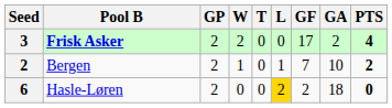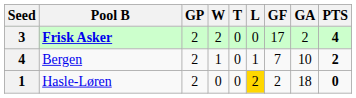 <table class="wikitable" width="400px" style="text-align:center">
 <tr>
 <th width="3%">Seed</th>
 <th width="40%">Pool B</th>
 <th width="5%">GP</th>
 <th width="5%">W</th>
 <th width="5%">T</th>
 <th width="5%">L</th>
 <th width="7.5%">GF</th>
 <th width="7.5%">GA</th>
 <th width="7.5%">PTS</th>
 </tr>
 <tr bgcolor=#ccffcc>
 <th>3</th>
 <td align=left><strong><a href='#'>Frisk Asker</a></strong></td>
 <td>2</td>
 <td>2</td>
 <td>0</td>
 <td>0</td>
 <td>17</td>
 <td>2</td>
 <td><strong>4</strong></td>
 </tr>
 <tr>
-<th>2</th>
+<th>4</th>
 <td align=left><a href='#'>Bergen</a></td>
 <td>2</td>
 <td>1</td>
 <td>0</td>
 <td>1</td>
 <td>7</td>
 <td>10</td>
 <td><strong>2</strong></td>
 </tr>
 <tr>
-<th>6</th>
+<th>1</th>
 <td align=left><a href='#'>Hasle-Løren</a></td>
 <td>2</td>
 <td>0</td>
 <td>0</td>
 <td style="background: gold;">2</td>
 <td>2</td>
 <td>18</td>
 <td><strong>0</strong></td>
 </tr>
 </table>
